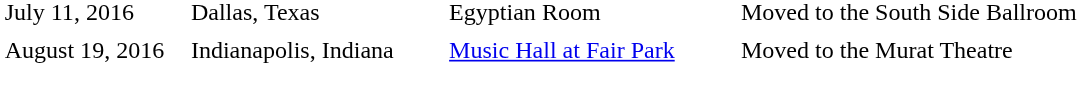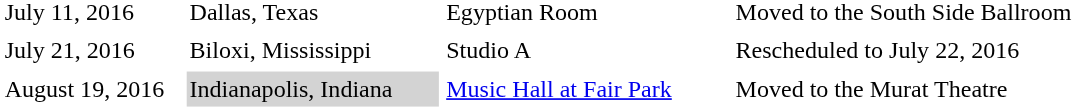 <table cellpadding="2" style="border:0 solid darkgrey; font-size:90%">
 <tr>
 <th style="width:150px;"></th>
 <th style="width:200px;"></th>
 <th style="width:250px;"></th>
 <th style="width:700px;"></th>
 </tr>
 <tr border="0">
 </tr>
 <tr>
 <td>July 11, 2016</td>
 <td>Dallas, Texas</td>
 <td>Egyptian Room</td>
 <td>Moved to the South Side Ballroom</td>
 </tr>
 <tr>
+<td>July 21, 2016</td>
+<td>Biloxi, Mississippi</td>
+<td>Studio A</td>
+<td>Rescheduled to July 22, 2016</td>
+</tr>
+<tr>
 <td>August 19, 2016</td>
-<td>Indianapolis, Indiana</td>
+<td style="background: lightgrey;">Indianapolis, Indiana</td>
 <td><a href='#'>Music Hall at Fair Park</a></td>
 <td>Moved to the Murat Theatre</td>
 </tr>
 <tr>
 </tr>
 </table>
